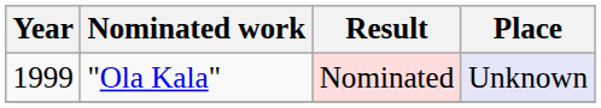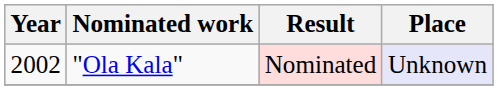 <table class="wikitable">
 <tr>
 <th>Year</th>
 <th>Nominated work</th>
 <th>Result</th>
 <th>Place</th>
 </tr>
 <tr>
-<td>1999</td>
+<td>2002</td>
 <td>"<a href='#'>Ola Kala</a>"</td>
 <td style="background: #ffdddd">Nominated</td>
 <td style="background: lavender;">Unknown</td>
 </tr>
 <tr>
 </tr>
 </table>
